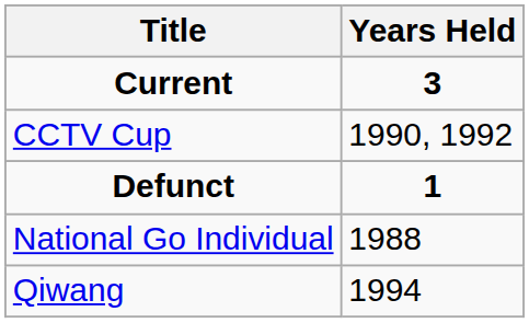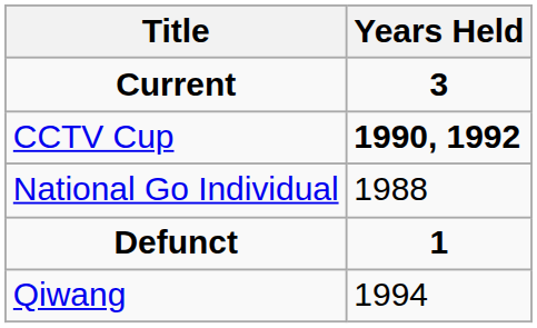 <table class="wikitable">
 <tr>
 <th>Title</th>
 <th>Years Held</th>
 </tr>
 <tr>
 <td align="center"><strong>Current</strong></td>
 <td align="center"><strong>3</strong></td>
 </tr>
 <tr>
 <td> <a href='#'>CCTV Cup</a></td>
-<td>1990, 1992</td>
+<td><strong>1990, 1992</strong></td>
+</tr>
+<tr>
+<td> <a href='#'>National Go Individual</a></td>
+<td>1988</td>
 </tr>
 <tr>
 <td align="center"><strong>Defunct</strong></td>
 <td align="center"><strong>1</strong></td>
 </tr>
 <tr>
-<td> <a href='#'>National Go Individual</a></td>
-<td>1988</td>
-</tr>
-<tr>
 <td> <a href='#'>Qiwang</a></td>
 <td>1994</td>
 </tr>
 </table>
